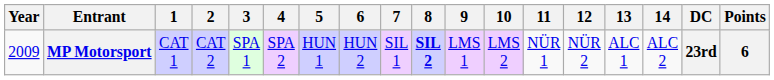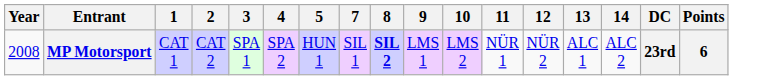 <table class="wikitable" style="text-align:center; font-size:85%">
 <tr>
 <th>Year</th>
 <th>Entrant</th>
 <th>1</th>
 <th>2</th>
 <th>3</th>
 <th>4</th>
 <th>5</th>
-<th>6</th>
 <th>7</th>
 <th>8</th>
 <th>9</th>
 <th>10</th>
 <th>11</th>
 <th>12</th>
 <th>13</th>
 <th>14</th>
 <th>DC</th>
 <th>Points</th>
 </tr>
 <tr>
-<td><a href='#'>2009</a></td>
+<td><a href='#'>2008</a></td>
 <th nowrap><a href='#'>MP Motorsport</a></th>
 <td style="background:#cfcfff;"><a href='#'>CAT<br>1</a><br></td>
 <td style="background:#cfcfff;"><a href='#'>CAT<br>2</a><br></td>
 <td style="background:#dfffdf;"><a href='#'>SPA<br>1</a><br></td>
 <td style="background:#efcfff;"><a href='#'>SPA<br>2</a><br></td>
 <td style="background:#cfcfff;"><a href='#'>HUN<br>1</a><br></td>
-<td style="background:#cfcfff;"><a href='#'>HUN<br>2</a><br></td>
 <td style="background:#efcfff;"><a href='#'>SIL<br>1</a><br></td>
 <td style="background:#cfcfff;"><strong><a href='#'>SIL<br>2</a><br></strong></td>
 <td style="background:#efcfff;"><a href='#'>LMS<br>1</a><br></td>
 <td style="background:#efcfff;"><a href='#'>LMS<br>2</a><br></td>
 <td style="background:#;"><a href='#'>NÜR<br>1</a><br></td>
 <td style="background:#;"><a href='#'>NÜR<br>2</a><br></td>
 <td style="background:#;"><a href='#'>ALC<br>1</a><br></td>
 <td style="background:#;"><a href='#'>ALC<br>2</a><br></td>
 <th>23rd</th>
 <th>6</th>
 </tr>
 </table>
